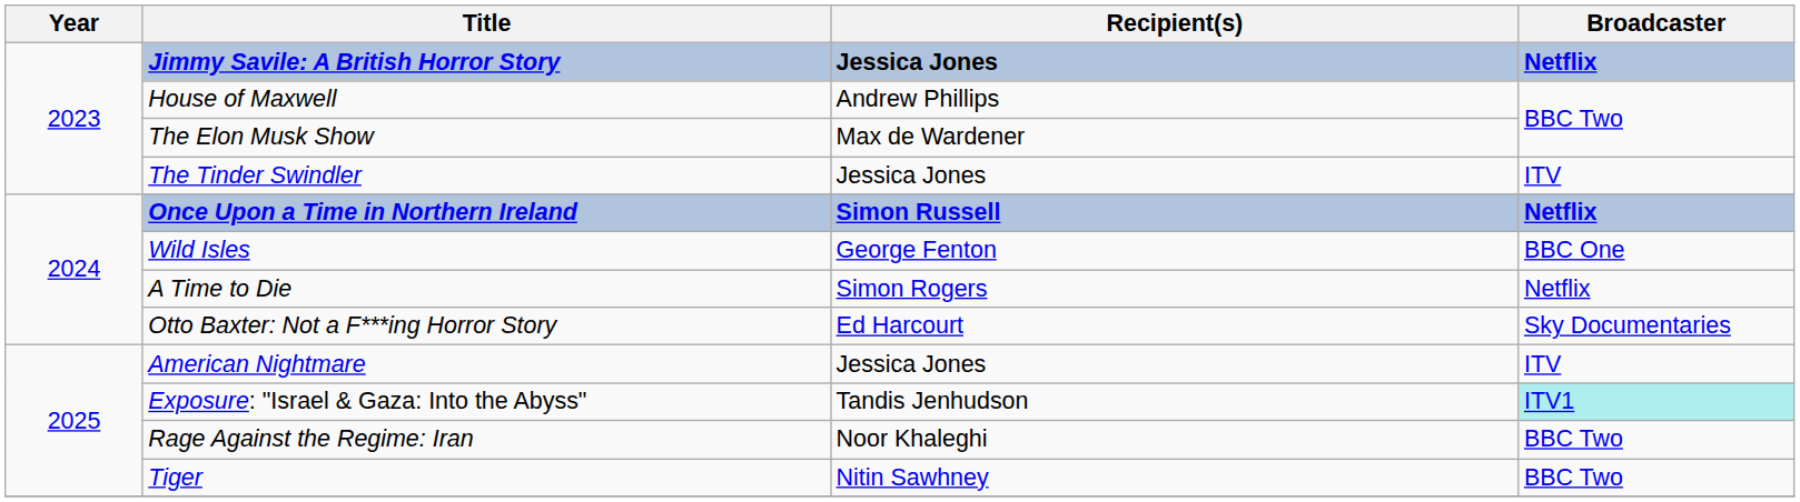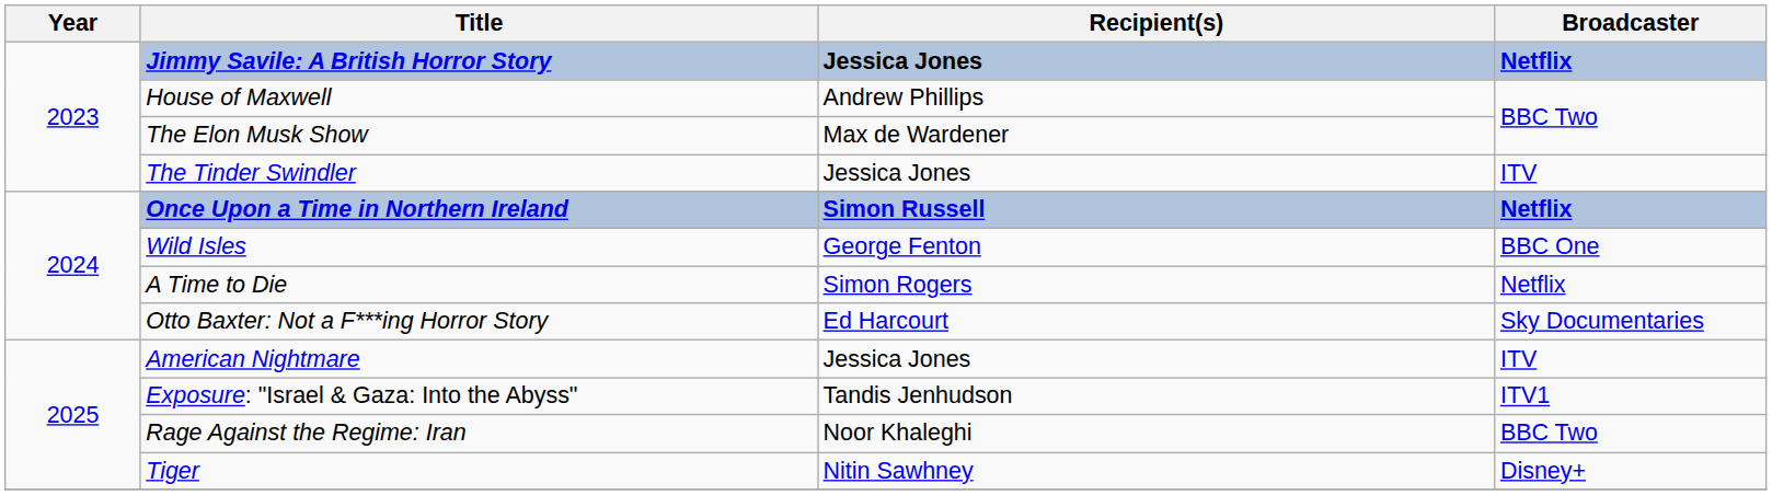 <table class="wikitable" width="95%">
 <tr>
 <th width=5%>Year</th>
 <th width=25%>Title</th>
 <th width=25%><strong>Recipient(s)</strong></th>
 <th width=10%><strong>Broadcaster</strong></th>
 </tr>
 <tr>
 <td rowspan="4" style="text-align:center;"><a href='#'>2023</a><br></td>
 <td style="background:#B0C4DE;"><strong><em><a href='#'>Jimmy Savile: A British Horror Story</a></em></strong></td>
 <td style="background:#B0C4DE;"><strong>Jessica Jones</strong></td>
 <td style="background:#B0C4DE;"><strong><a href='#'>Netflix</a></strong></td>
 </tr>
 <tr>
 <td><em>House of Maxwell</em></td>
 <td>Andrew Phillips</td>
 <td rowspan="2"><a href='#'>BBC Two</a></td>
 </tr>
 <tr>
 <td><em>The Elon Musk Show</em></td>
 <td>Max de Wardener</td>
 </tr>
 <tr>
 <td><em><a href='#'>The Tinder Swindler</a></em></td>
 <td>Jessica Jones</td>
 <td><a href='#'>ITV</a></td>
 </tr>
 <tr>
 <td rowspan="4" style="text-align:center;"><a href='#'>2024</a><br></td>
 <td style="background:#B0C4DE;"><strong><em><a href='#'>Once Upon a Time in Northern Ireland</a></em></strong></td>
 <td style="background:#B0C4DE;"><strong><a href='#'>Simon Russell</a></strong></td>
 <td style="background:#B0C4DE;"><strong><a href='#'>Netflix</a></strong></td>
 </tr>
 <tr>
 <td><em><a href='#'>Wild Isles</a></em></td>
 <td><a href='#'>George Fenton</a></td>
 <td><a href='#'>BBC One</a></td>
 </tr>
 <tr>
 <td><em>A Time to Die</em></td>
 <td><a href='#'>Simon Rogers</a></td>
 <td><a href='#'>Netflix</a></td>
 </tr>
 <tr>
 <td><em>Otto Baxter: Not a F***ing Horror Story</em></td>
 <td><a href='#'>Ed Harcourt</a></td>
 <td><a href='#'>Sky Documentaries</a></td>
 </tr>
 <tr>
 <td rowspan="4" style="text-align:center;"><a href='#'>2025</a><br></td>
 <td><em><a href='#'>American Nightmare</a></em></td>
 <td>Jessica Jones</td>
 <td><a href='#'>ITV</a></td>
 </tr>
 <tr>
 <td><em><a href='#'>Exposure</a></em>: "Israel & Gaza: Into the Abyss"</td>
 <td>Tandis Jenhudson</td>
-<td style="background: paleturquoise;"><a href='#'>ITV1</a></td>
+<td><a href='#'>ITV1</a></td>
 </tr>
 <tr>
 <td><em>Rage Against the Regime: Iran</em></td>
 <td>Noor Khaleghi</td>
 <td><a href='#'>BBC Two</a></td>
 </tr>
 <tr>
 <td><em><a href='#'>Tiger</a></em></td>
 <td><a href='#'>Nitin Sawhney</a></td>
-<td><a href='#'>BBC Two</a></td>
+<td><a href='#'>Disney+</a></td>
 </tr>
 <tr>
 </tr>
 </table>
